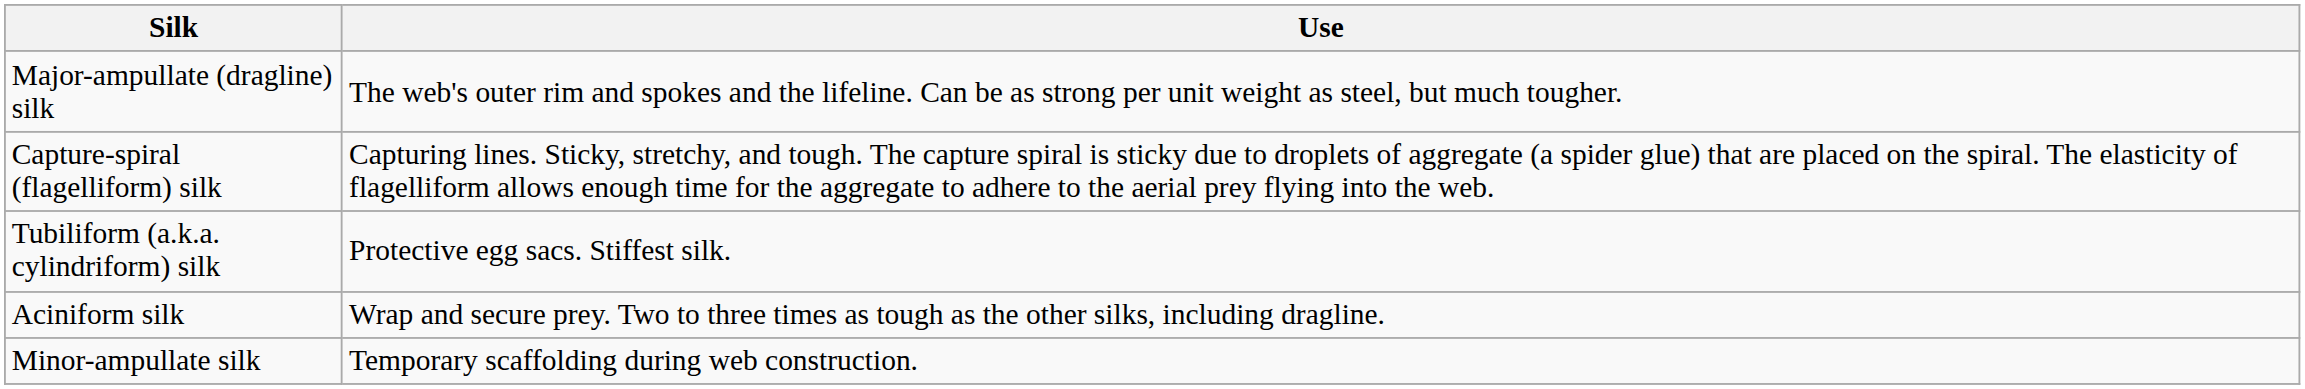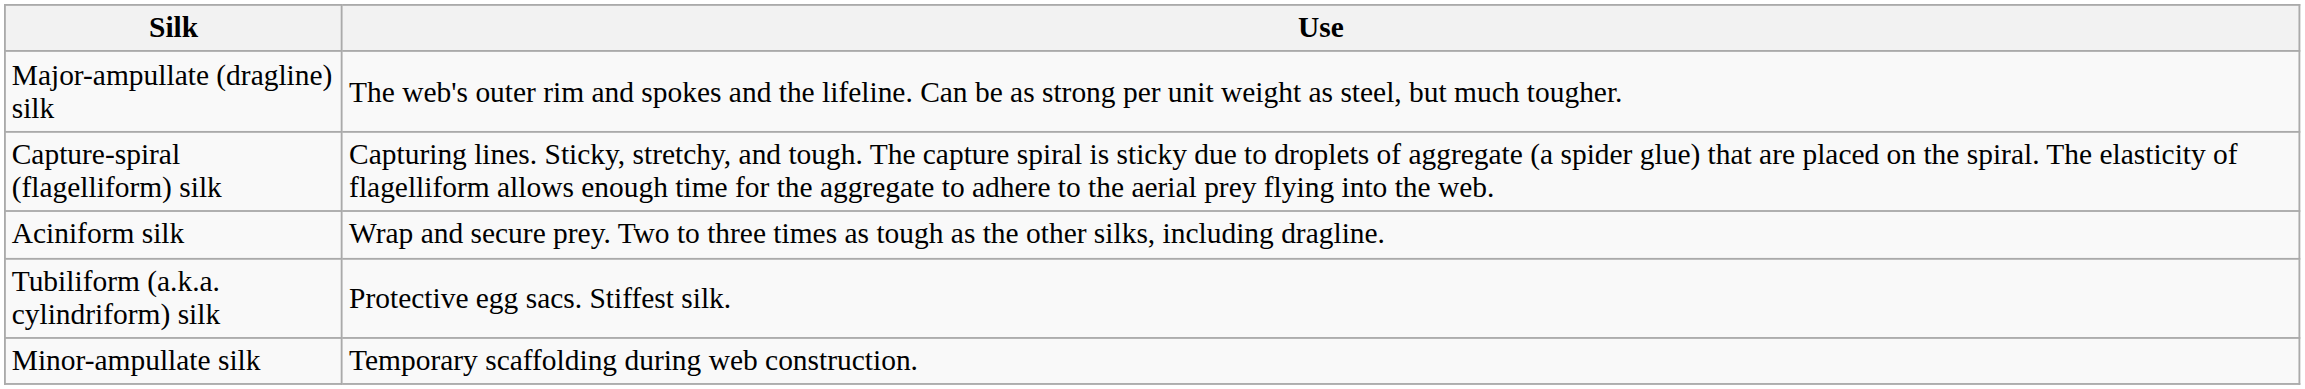 <table class="wikitable">
 <tr>
 <th>Silk</th>
 <th>Use</th>
 </tr>
 <tr>
 <td>Major-ampullate (dragline) silk</td>
 <td>The web's outer rim and spokes and the lifeline. Can be as strong per unit weight as steel, but much tougher.</td>
 </tr>
 <tr>
 <td>Capture-spiral (flagelliform) silk</td>
 <td>Capturing lines. Sticky, stretchy, and tough. The capture spiral is sticky due to droplets of aggregate (a spider glue) that are placed on the spiral. The elasticity of flagelliform allows enough time for the aggregate to adhere to the aerial prey flying into the web.</td>
 </tr>
 <tr>
+<td>Aciniform silk</td>
+<td>Wrap and secure prey. Two to three times as tough as the other silks, including dragline.</td>
+</tr>
+<tr>
 <td>Tubiliform (a.k.a. cylindriform) silk</td>
 <td>Protective egg sacs. Stiffest silk.</td>
-</tr>
-<tr>
-<td>Aciniform silk</td>
-<td>Wrap and secure prey. Two to three times as tough as the other silks, including dragline.</td>
 </tr>
 <tr>
 <td>Minor-ampullate silk</td>
 <td>Temporary scaffolding during web construction.</td>
 </tr>
 </table>
